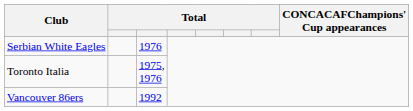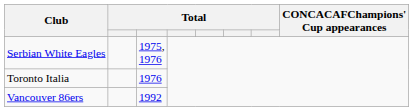 <table class="wikitable sortable" style="font-size:95%; text-align: center;">
 <tr>
 <th rowspan="2">Club</th>
 <th style="width:30px;" colspan=6>Total</th>
 <th rowspan="2" style="width:2em">CONCACAFChampions' Cup appearances</th>
 </tr>
 <tr>
 <th style="width:2em"></th>
 <th style="width:2em"></th>
 <th style="width:2em"></th>
 <th style="width:2em"></th>
 <th style="width:2em"></th>
 <th style="width:2em"></th>
 </tr>
 <tr>
 <td style="text-align: left;"><a href='#'>Serbian White Eagles</a></td>
 <td 2></td>
-<td style="text-align: left;"><a href='#'>1976</a></td>
+<td style="text-align: left;"><a href='#'>1975</a>, <a href='#'>1976</a></td>
 </tr>
 <tr>
 <td style="text-align: left;">Toronto Italia</td>
 <td 1></td>
-<td style="text-align: left;"><a href='#'>1975</a>, <a href='#'>1976</a></td>
+<td style="text-align: left;"><a href='#'>1976</a></td>
 </tr>
 <tr>
 <td style="text-align: left;"><a href='#'>Vancouver 86ers</a></td>
 <td 1></td>
 <td style="text-align: left;"><a href='#'>1992</a></td>
 </tr>
 </table>
